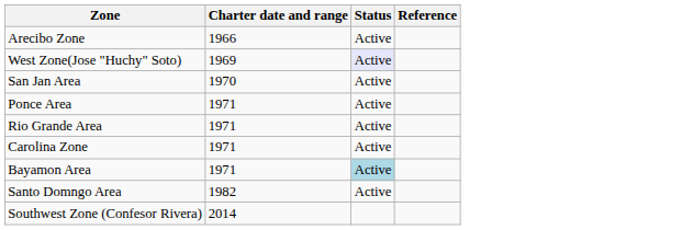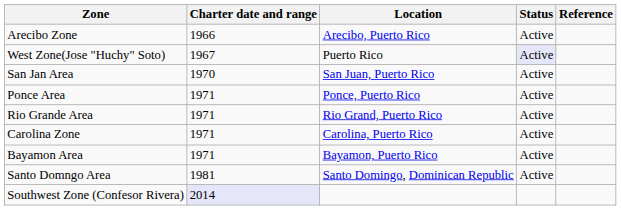 <table class="wikitable sortable">
 <tr>
 <th>Zone</th>
 <th>Charter date and range</th>
+<th>Location</th>
 <th>Status</th>
 <th>Reference</th>
 </tr>
 <tr>
 <td>Arecibo Zone</td>
 <td>1966</td>
+<td><a href='#'>Arecibo, Puerto Rico</a></td>
 <td>Active</td>
 <td></td>
 </tr>
 <tr>
 <td>West Zone(Jose "Huchy" Soto)</td>
-<td>1969</td>
+<td>1967</td>
+<td>Puerto Rico</td>
 <td style="background: lavender;">Active</td>
 <td></td>
 </tr>
 <tr>
 <td>San Jan Area</td>
 <td>1970</td>
+<td><a href='#'>San Juan, Puerto Rico</a></td>
 <td>Active</td>
 <td></td>
 </tr>
 <tr>
 <td>Ponce Area</td>
 <td>1971</td>
+<td><a href='#'>Ponce, Puerto Rico</a></td>
 <td>Active</td>
 <td></td>
 </tr>
 <tr>
 <td>Rio Grande Area</td>
 <td>1971</td>
+<td><a href='#'>Rio Grand, Puerto Rico</a></td>
 <td>Active</td>
 <td></td>
 </tr>
 <tr>
 <td>Carolina Zone</td>
 <td>1971</td>
+<td><a href='#'>Carolina, Puerto Rico</a></td>
 <td>Active</td>
 <td></td>
 </tr>
 <tr>
 <td>Bayamon Area</td>
 <td>1971</td>
-<td style="background: lightblue;">Active</td>
+<td><a href='#'>Bayamon, Puerto Rico</a></td>
+<td>Active</td>
 <td></td>
 </tr>
 <tr>
 <td>Santo Domngo Area</td>
-<td>1982</td>
+<td>1981</td>
+<td><a href='#'>Santo Domingo</a>, <a href='#'>Dominican Republic</a></td>
 <td>Active</td>
 <td></td>
 </tr>
 <tr>
 <td>Southwest Zone (Confesor Rivera)</td>
-<td>2014</td>
+<td style="background: lavender;">2014</td>
+<td></td>
 <td></td>
 <td></td>
 </tr>
 </table>
